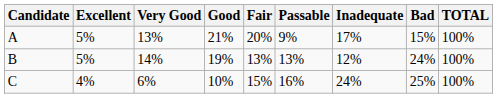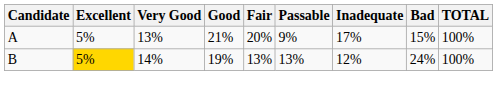 <table class="wikitable">
 <tr>
 <th>Candidate</th>
 <th>Excellent</th>
 <th>Very Good</th>
 <th>Good</th>
 <th>Fair</th>
 <th>Passable</th>
 <th>Inadequate</th>
 <th>Bad</th>
 <th>TOTAL</th>
 </tr>
 <tr>
 <td>A</td>
 <td>5%</td>
 <td>13%</td>
 <td>21%</td>
 <td>20%</td>
 <td>9%</td>
 <td>17%</td>
 <td>15%</td>
 <td>100%</td>
 </tr>
 <tr>
 <td>B</td>
-<td>5%</td>
+<td style="background: gold;">5%</td>
 <td>14%</td>
 <td>19%</td>
 <td>13%</td>
 <td>13%</td>
 <td>12%</td>
 <td>24%</td>
 <td>100%</td>
 </tr>
-<tr>
-<td>C</td>
-<td>4%</td>
-<td>6%</td>
-<td>10%</td>
-<td>15%</td>
-<td>16%</td>
-<td>24%</td>
-<td>25%</td>
-<td>100%</td>
-</tr>
 </table>
